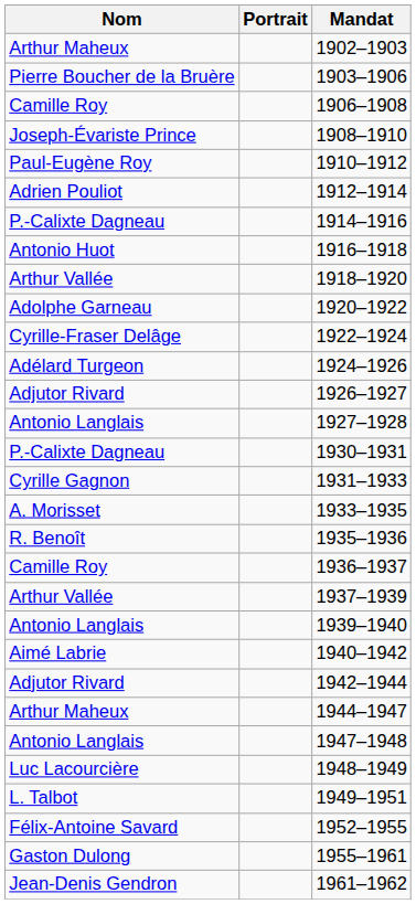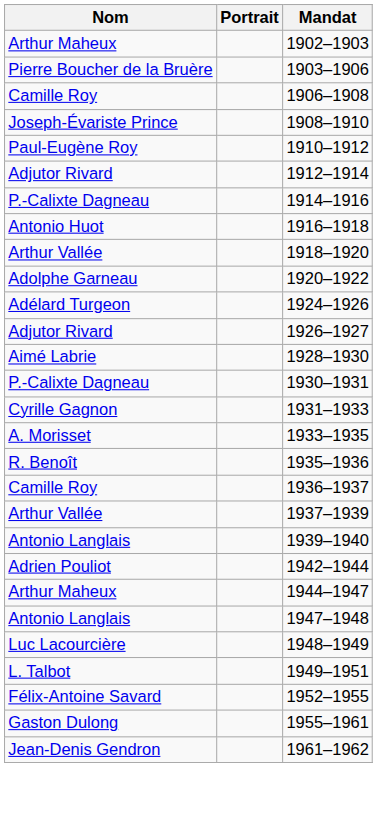 <table class="wikitable">
 <tr>
 <th>Nom</th>
 <th>Portrait</th>
 <th>Mandat</th>
 </tr>
 <tr>
 <td><a href='#'>Arthur Maheux</a></td>
 <td></td>
 <td>1902–1903</td>
 </tr>
 <tr>
 <td><a href='#'>Pierre Boucher de la Bruère</a></td>
 <td></td>
 <td>1903–1906</td>
 </tr>
 <tr>
 <td><a href='#'>Camille Roy</a></td>
 <td></td>
 <td>1906–1908</td>
 </tr>
 <tr>
 <td><a href='#'>Joseph-Évariste Prince</a></td>
 <td></td>
 <td>1908–1910</td>
 </tr>
 <tr>
 <td><a href='#'>Paul-Eugène Roy</a></td>
 <td></td>
 <td>1910–1912</td>
 </tr>
 <tr>
-<td><a href='#'>Adrien Pouliot</a></td>
+<td><a href='#'>Adjutor Rivard</a></td>
 <td></td>
 <td>1912–1914</td>
 </tr>
 <tr>
 <td><a href='#'>P.-Calixte Dagneau</a></td>
 <td></td>
 <td>1914–1916</td>
 </tr>
 <tr>
 <td><a href='#'>Antonio Huot</a></td>
 <td></td>
 <td>1916–1918</td>
 </tr>
 <tr>
 <td><a href='#'>Arthur Vallée</a></td>
 <td></td>
 <td>1918–1920</td>
 </tr>
 <tr>
 <td><a href='#'>Adolphe Garneau</a></td>
 <td></td>
 <td>1920–1922</td>
 </tr>
 <tr>
-<td><a href='#'>Cyrille-Fraser Delâge</a></td>
-<td></td>
-<td>1922–1924</td>
-</tr>
-<tr>
 <td><a href='#'>Adélard Turgeon</a></td>
 <td></td>
 <td>1924–1926</td>
 </tr>
 <tr>
 <td><a href='#'>Adjutor Rivard</a></td>
 <td></td>
 <td>1926–1927</td>
 </tr>
 <tr>
-<td><a href='#'>Antonio Langlais</a></td>
+<td><a href='#'>Aimé Labrie</a></td>
 <td></td>
-<td>1927–1928</td>
+<td>1928–1930</td>
 </tr>
 <tr>
 <td><a href='#'>P.-Calixte Dagneau</a></td>
 <td></td>
 <td>1930–1931</td>
 </tr>
 <tr>
 <td><a href='#'>Cyrille Gagnon</a></td>
 <td></td>
 <td>1931–1933</td>
 </tr>
 <tr>
 <td><a href='#'>A. Morisset</a></td>
 <td></td>
 <td>1933–1935</td>
 </tr>
 <tr>
 <td><a href='#'>R. Benoît</a></td>
 <td></td>
 <td>1935–1936</td>
 </tr>
 <tr>
 <td><a href='#'>Camille Roy</a></td>
 <td></td>
 <td>1936–1937</td>
 </tr>
 <tr>
 <td><a href='#'>Arthur Vallée</a></td>
 <td></td>
 <td>1937–1939</td>
 </tr>
 <tr>
 <td><a href='#'>Antonio Langlais</a></td>
 <td></td>
 <td>1939–1940</td>
 </tr>
 <tr>
-<td><a href='#'>Aimé Labrie</a></td>
-<td></td>
-<td>1940–1942</td>
-</tr>
-<tr>
-<td><a href='#'>Adjutor Rivard</a></td>
+<td><a href='#'>Adrien Pouliot</a></td>
 <td></td>
 <td>1942–1944</td>
 </tr>
 <tr>
 <td><a href='#'>Arthur Maheux</a></td>
 <td></td>
 <td>1944–1947</td>
 </tr>
 <tr>
 <td><a href='#'>Antonio Langlais</a></td>
 <td></td>
 <td>1947–1948</td>
 </tr>
 <tr>
 <td><a href='#'>Luc Lacourcière</a></td>
 <td></td>
 <td>1948–1949</td>
 </tr>
 <tr>
 <td><a href='#'>L. Talbot</a></td>
 <td></td>
 <td>1949–1951</td>
 </tr>
 <tr>
 <td><a href='#'>Félix-Antoine Savard</a></td>
 <td></td>
 <td>1952–1955</td>
 </tr>
 <tr>
 <td><a href='#'>Gaston Dulong</a></td>
 <td></td>
 <td>1955–1961</td>
 </tr>
 <tr>
 <td><a href='#'>Jean-Denis Gendron</a></td>
 <td></td>
 <td>1961–1962</td>
 </tr>
 <tr>
 </tr>
 </table>
